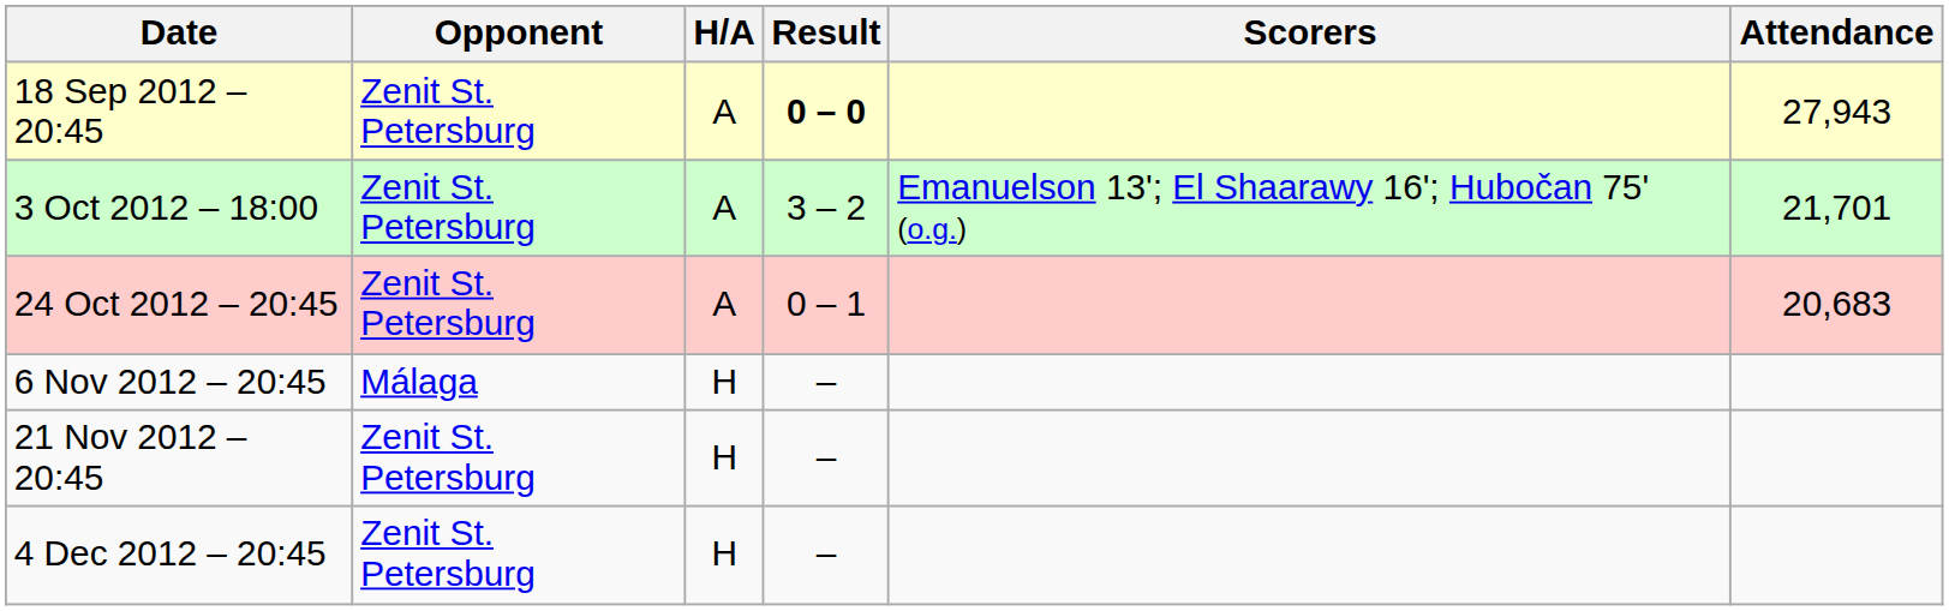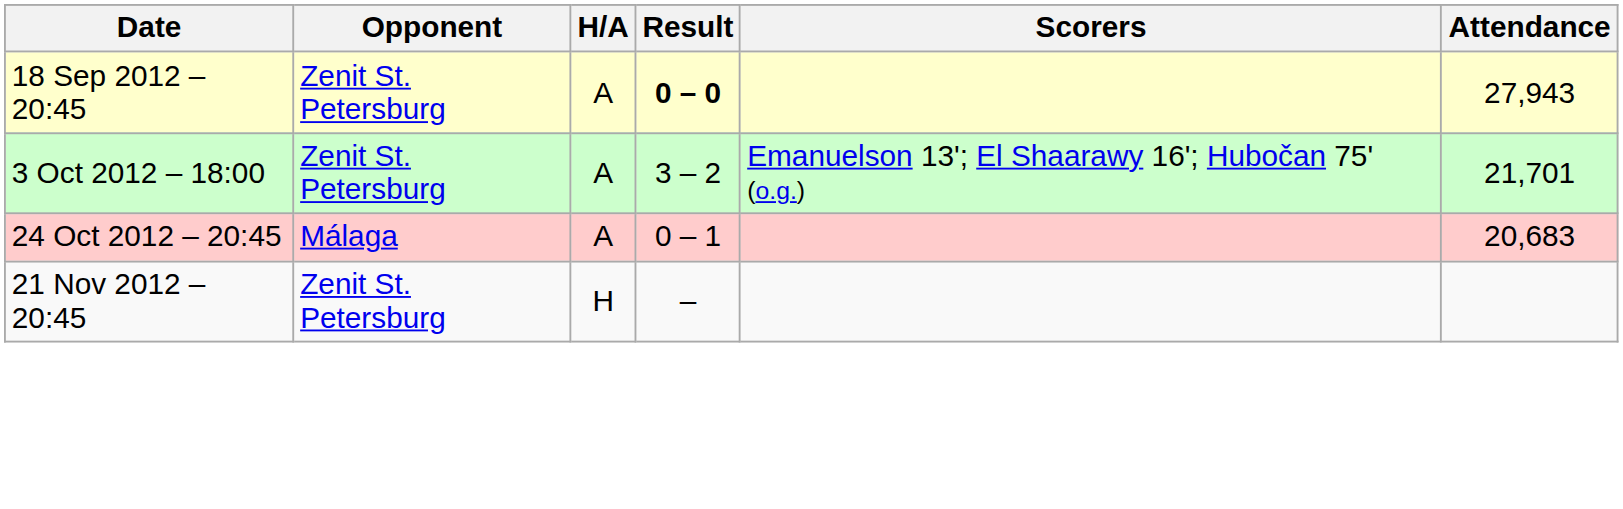 <table class="wikitable">
 <tr>
 <th>Date</th>
 <th>Opponent</th>
 <th>H/A</th>
 <th>Result</th>
 <th>Scorers</th>
 <th>Attendance</th>
 </tr>
 <tr bgcolor = "#ffffcc">
 <td>18 Sep 2012 – 20:45</td>
 <td> <a href='#'>Zenit St. Petersburg</a></td>
 <td align=center>A</td>
 <td align=center><strong>0 – 0</strong></td>
 <td></td>
 <td align="center">27,943</td>
 </tr>
 <tr bgcolor = "#ccffcc">
 <td>3 Oct 2012 – 18:00</td>
 <td> <a href='#'>Zenit St. Petersburg</a></td>
 <td align=center>A</td>
 <td align=center>3 – 2</td>
 <td><a href='#'>Emanuelson</a> 13'; <a href='#'>El Shaarawy</a> 16'; <a href='#'>Hubočan</a> 75' <small>(<a href='#'>o.g.</a>)</small></td>
 <td align="center">21,701</td>
 </tr>
 <tr bgcolor = "#ffcccc">
 <td>24 Oct 2012 – 20:45</td>
-<td> <a href='#'>Zenit St. Petersburg</a></td>
+<td> <a href='#'>Málaga</a></td>
 <td align=center>A</td>
 <td align=center>0 – 1</td>
 <td></td>
 <td align="center">20,683</td>
-</tr>
-<tr>
-<td>6 Nov 2012 – 20:45</td>
-<td> <a href='#'>Málaga</a></td>
-<td align=center>H</td>
-<td align=center>–</td>
-<td></td>
-<td align="center"></td>
 </tr>
 <tr>
 <td>21 Nov 2012 – 20:45</td>
 <td> <a href='#'>Zenit St. Petersburg</a></td>
 <td align=center>H</td>
 <td align=center>–</td>
 <td></td>
 <td align="center"></td>
 </tr>
-<tr>
-<td>4 Dec 2012 – 20:45</td>
-<td> <a href='#'>Zenit St. Petersburg</a></td>
-<td align=center>H</td>
-<td align=center>–</td>
-<td></td>
-<td align="center"></td>
-</tr>
 </table>
